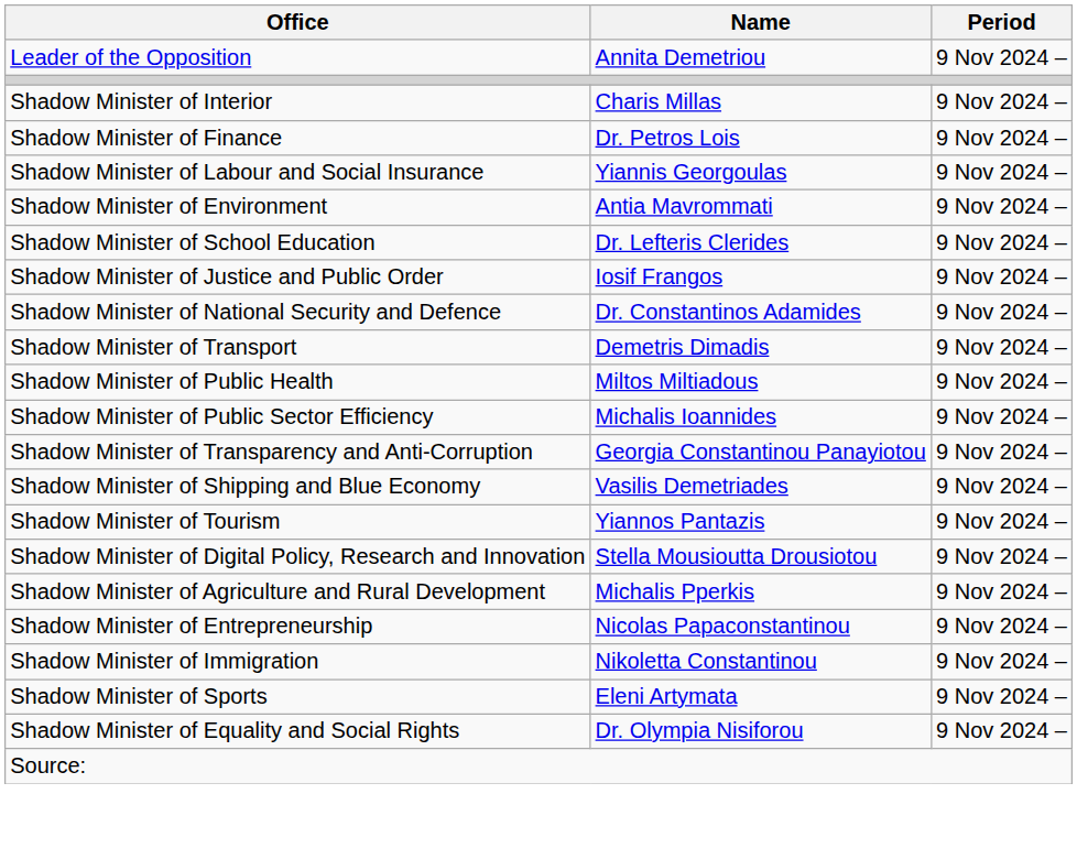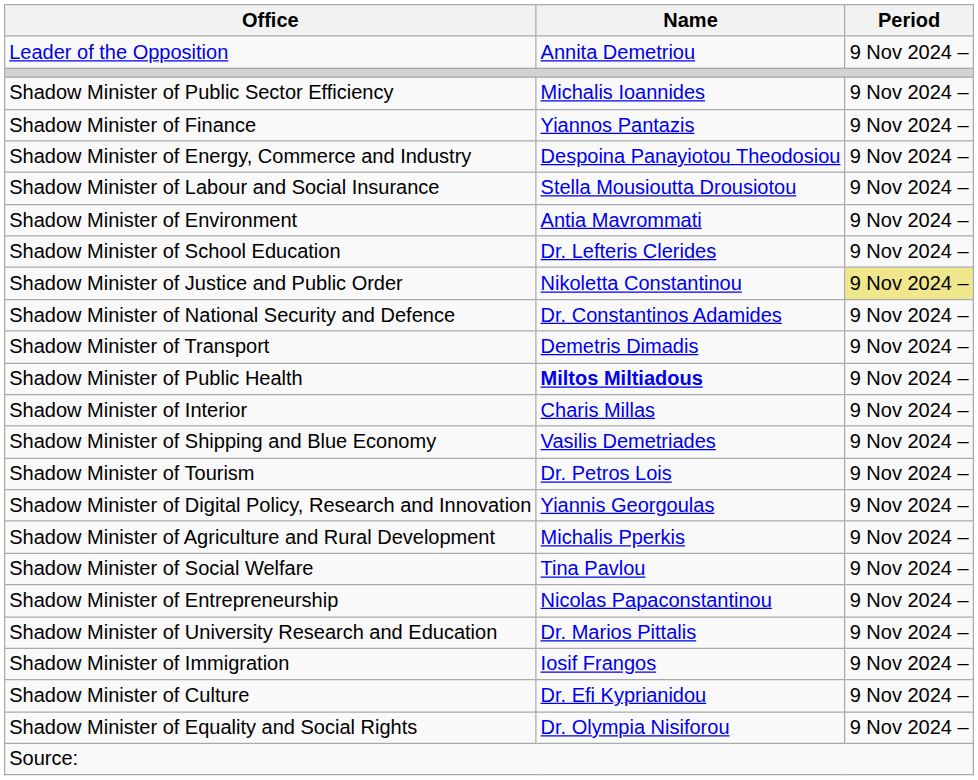 <table class="wikitable">
 <tr>
 <th>Office</th>
 <th>Name</th>
 <th>Period</th>
 </tr>
 <tr>
 <td><a href='#'>Leader of the Opposition</a></td>
 <td><a href='#'>Annita Demetriou</a></td>
 <td>9 Nov 2024 –</td>
 </tr>
 <tr>
 <td colspan="3" style="background:lightgrey;"></td>
 </tr>
 <tr>
-<td>Shadow Minister of Interior</td>
-<td><a href='#'>Charis Millas</a></td>
+<td>Shadow Minister of Public Sector Efficiency</td>
+<td><a href='#'>Michalis Ioannides</a></td>
 <td>9 Nov 2024 –</td>
 </tr>
 <tr>
 <td>Shadow Minister of Finance</td>
-<td><a href='#'>Dr. Petros Lois</a></td>
+<td><a href='#'>Yiannos Pantazis</a></td>
+<td>9 Nov 2024 –</td>
+</tr>
+<tr>
+<td>Shadow Minister of Energy, Commerce and Industry</td>
+<td><a href='#'>Despoina Panayiotou Theodosiou</a></td>
 <td>9 Nov 2024 –</td>
 </tr>
 <tr>
 <td>Shadow Minister of Labour and Social Insurance</td>
-<td><a href='#'>Yiannis Georgoulas</a></td>
+<td><a href='#'>Stella Mousioutta Drousiotou</a></td>
 <td>9 Nov 2024 –</td>
 </tr>
 <tr>
 <td>Shadow Minister of Environment</td>
 <td><a href='#'>Antia Mavrommati</a></td>
 <td>9 Nov 2024 –</td>
 </tr>
 <tr>
 <td>Shadow Minister of School Education</td>
 <td><a href='#'>Dr. Lefteris Clerides</a></td>
 <td>9 Nov 2024 –</td>
 </tr>
 <tr>
 <td>Shadow Minister of Justice and Public Order</td>
-<td><a href='#'>Iosif Frangos</a></td>
-<td>9 Nov 2024 –</td>
+<td><a href='#'>Nikoletta Constantinou</a></td>
+<td style="background: khaki;">9 Nov 2024 –</td>
 </tr>
 <tr>
 <td>Shadow Minister of National Security and Defence</td>
 <td><a href='#'>Dr. Constantinos Adamides</a></td>
 <td>9 Nov 2024 –</td>
 </tr>
 <tr>
 <td>Shadow Minister of Transport</td>
 <td><a href='#'>Demetris Dimadis</a></td>
 <td>9 Nov 2024 –</td>
 </tr>
 <tr>
 <td>Shadow Minister of Public Health</td>
-<td><a href='#'>Miltos Miltiadous</a></td>
+<td><strong><a href='#'>Miltos Miltiadous</a></strong></td>
 <td>9 Nov 2024 –</td>
 </tr>
 <tr>
-<td>Shadow Minister of Public Sector Efficiency</td>
-<td><a href='#'>Michalis Ioannides</a></td>
-<td>9 Nov 2024 –</td>
-</tr>
-<tr>
-<td>Shadow Minister of Transparency and Anti-Corruption</td>
-<td><a href='#'>Georgia Constantinou Panayiotou</a></td>
+<td>Shadow Minister of Interior</td>
+<td><a href='#'>Charis Millas</a></td>
 <td>9 Nov 2024 –</td>
 </tr>
 <tr>
 <td>Shadow Minister of Shipping and Blue Economy</td>
 <td><a href='#'>Vasilis Demetriades</a></td>
 <td>9 Nov 2024 –</td>
 </tr>
 <tr>
 <td>Shadow Minister of Tourism</td>
-<td><a href='#'>Yiannos Pantazis</a></td>
+<td><a href='#'>Dr. Petros Lois</a></td>
 <td>9 Nov 2024 –</td>
 </tr>
 <tr>
 <td>Shadow Minister of Digital Policy, Research and Innovation</td>
-<td><a href='#'>Stella Mousioutta Drousiotou</a></td>
+<td><a href='#'>Yiannis Georgoulas</a></td>
 <td>9 Nov 2024 –</td>
 </tr>
 <tr>
 <td>Shadow Minister of Agriculture and Rural Development</td>
 <td><a href='#'>Michalis Pperkis</a></td>
 <td>9 Nov 2024 –</td>
 </tr>
 <tr>
+<td>Shadow Minister of Social Welfare</td>
+<td><a href='#'>Tina Pavlou</a></td>
+<td>9 Nov 2024 –</td>
+</tr>
+<tr>
 <td>Shadow Minister of Entrepreneurship</td>
 <td><a href='#'>Nicolas Papaconstantinou</a></td>
 <td>9 Nov 2024 –</td>
 </tr>
 <tr>
-<td>Shadow Minister of Immigration</td>
-<td><a href='#'>Nikoletta Constantinou</a></td>
+<td>Shadow Minister of University Research and Education</td>
+<td><a href='#'>Dr. Marios Pittalis</a></td>
 <td>9 Nov 2024 –</td>
 </tr>
 <tr>
-<td>Shadow Minister of Sports</td>
-<td><a href='#'>Eleni Artymata</a></td>
+<td>Shadow Minister of Immigration</td>
+<td><a href='#'>Iosif Frangos</a></td>
+<td>9 Nov 2024 –</td>
+</tr>
+<tr>
+<td>Shadow Minister of Culture</td>
+<td><a href='#'>Dr. Efi Kyprianidou</a></td>
 <td>9 Nov 2024 –</td>
 </tr>
 <tr>
 <td>Shadow Minister of Equality and Social Rights</td>
 <td><a href='#'>Dr. Olympia Nisiforou</a></td>
 <td>9 Nov 2024 –</td>
 </tr>
 <tr>
 <td colspan="3">Source: </td>
 </tr>
 </table>
